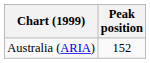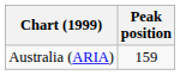 <table class="wikitable sortable">
 <tr>
 <th>Chart (1999)</th>
 <th>Peak<br>position</th>
 </tr>
 <tr>
 <td>Australia  (<a href='#'>ARIA</a>)</td>
-<td align="center">152</td>
+<td align="center">159</td>
 </tr>
 </table>
